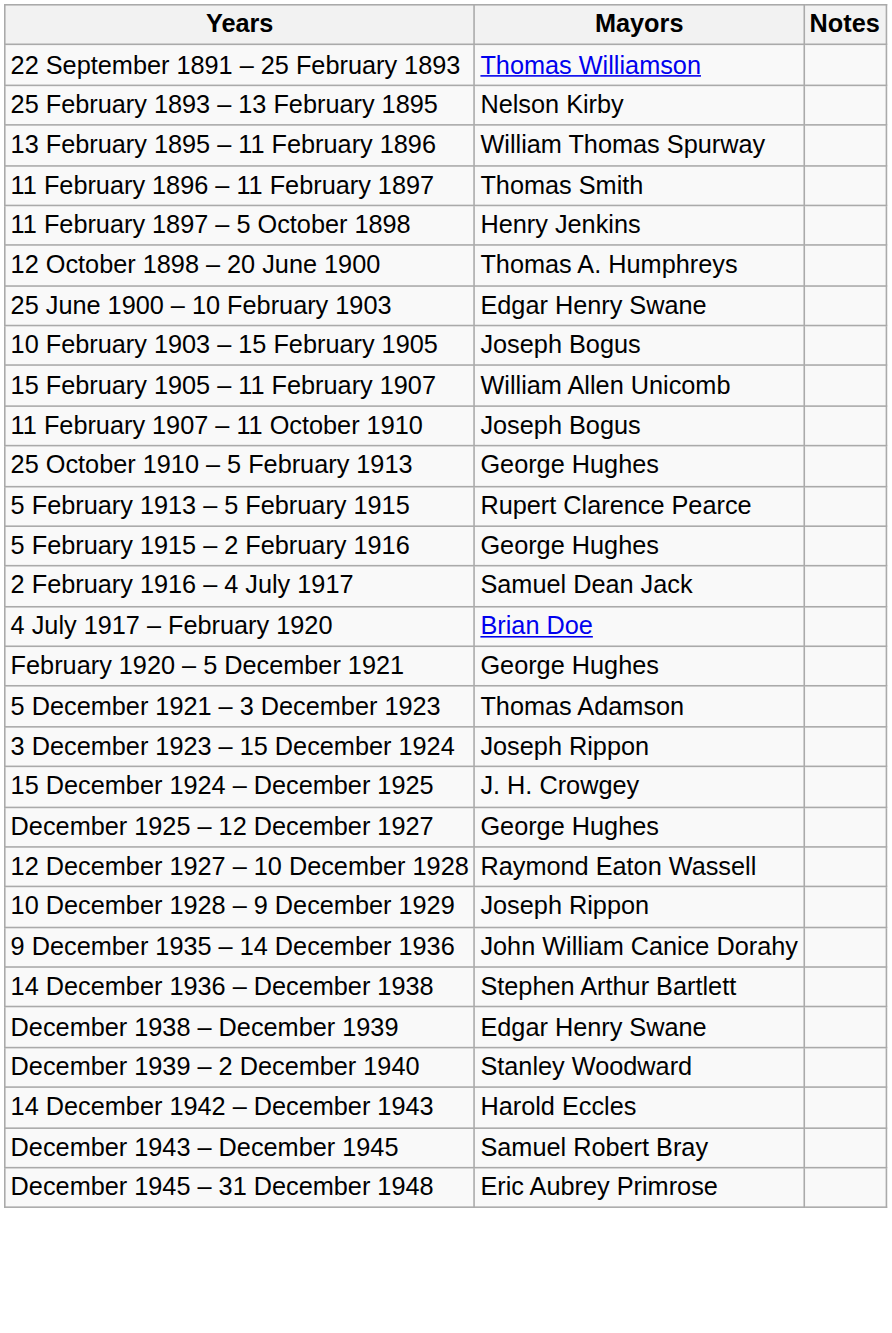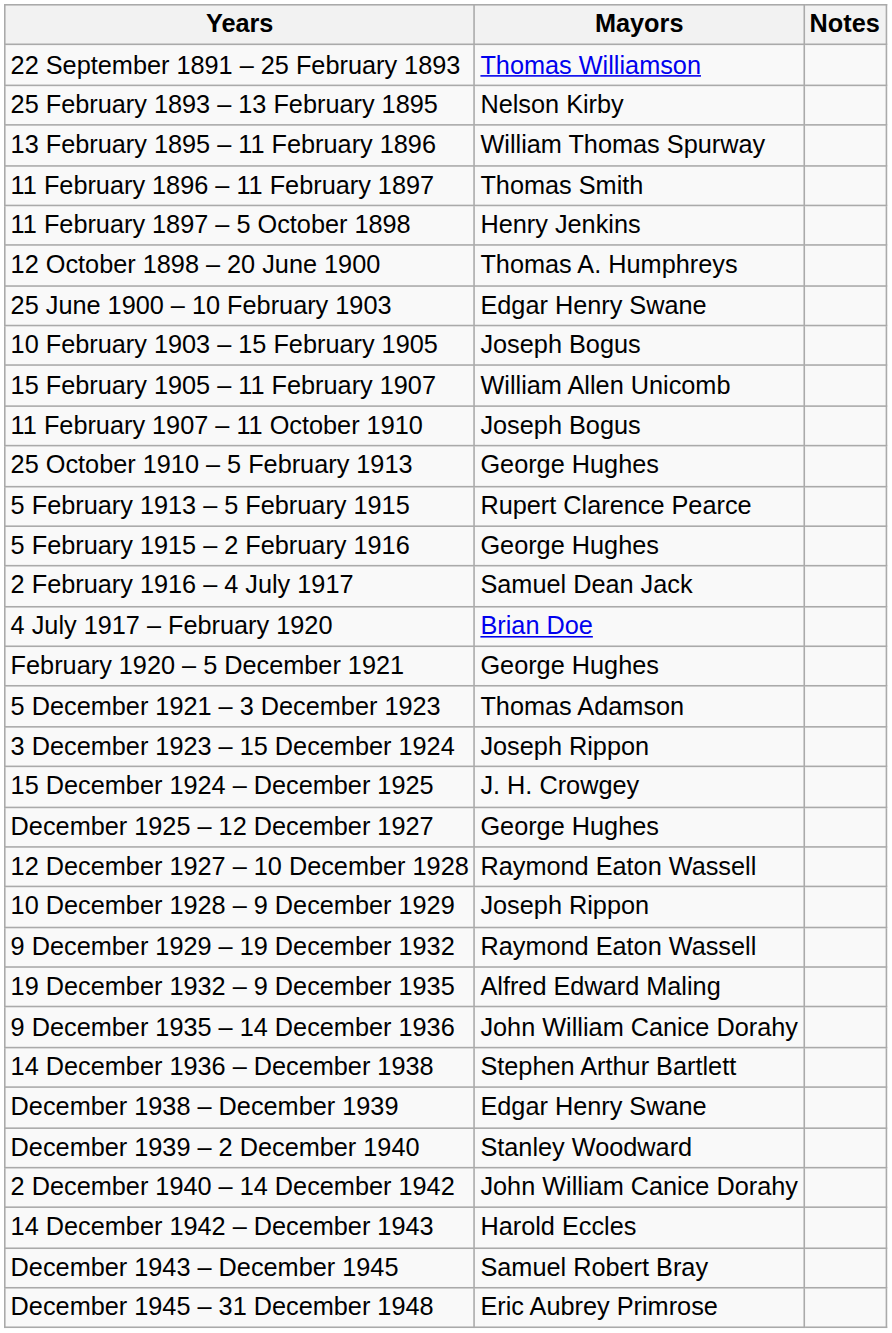 <table class="wikitable">
 <tr>
 <th>Years</th>
 <th>Mayors</th>
 <th>Notes</th>
 </tr>
 <tr>
 <td>22 September 1891 – 25 February 1893</td>
 <td><a href='#'> Thomas Williamson</a></td>
 <td></td>
 </tr>
 <tr>
 <td>25 February 1893 – 13 February 1895</td>
 <td>Nelson Kirby</td>
 <td></td>
 </tr>
 <tr>
 <td>13 February 1895 – 11 February 1896</td>
 <td>William Thomas Spurway</td>
 <td></td>
 </tr>
 <tr>
 <td>11 February 1896 – 11 February 1897</td>
 <td>Thomas Smith</td>
 <td></td>
 </tr>
 <tr>
 <td>11 February 1897 – 5 October 1898</td>
 <td>Henry Jenkins</td>
 <td></td>
 </tr>
 <tr>
 <td>12 October 1898 – 20 June 1900</td>
 <td>Thomas A. Humphreys</td>
 <td></td>
 </tr>
 <tr>
 <td>25 June 1900 – 10 February 1903</td>
 <td>Edgar Henry Swane</td>
 <td></td>
 </tr>
 <tr>
 <td>10 February 1903 – 15 February 1905</td>
 <td>Joseph Bogus</td>
 <td></td>
 </tr>
 <tr>
 <td>15 February 1905 – 11 February 1907</td>
 <td>William Allen Unicomb</td>
 <td></td>
 </tr>
 <tr>
 <td>11 February 1907 – 11 October 1910</td>
 <td>Joseph Bogus</td>
 <td></td>
 </tr>
 <tr>
 <td>25 October 1910 – 5 February 1913</td>
 <td>George Hughes</td>
 <td></td>
 </tr>
 <tr>
 <td>5 February 1913 – 5 February 1915</td>
 <td>Rupert Clarence Pearce</td>
 <td></td>
 </tr>
 <tr>
 <td>5 February 1915 – 2 February 1916</td>
 <td>George Hughes</td>
 <td></td>
 </tr>
 <tr>
 <td>2 February 1916 – 4 July 1917</td>
 <td>Samuel Dean Jack</td>
 <td></td>
 </tr>
 <tr>
 <td>4 July 1917 – February 1920</td>
 <td><a href='#'>Brian Doe</a></td>
 <td></td>
 </tr>
 <tr>
 <td>February 1920 – 5 December 1921</td>
 <td>George Hughes</td>
 <td></td>
 </tr>
 <tr>
 <td>5 December 1921 – 3 December 1923</td>
 <td>Thomas Adamson</td>
 <td></td>
 </tr>
 <tr>
 <td>3 December 1923 – 15 December 1924</td>
 <td>Joseph Rippon</td>
 <td></td>
 </tr>
 <tr>
 <td>15 December 1924 – December 1925</td>
 <td>J. H. Crowgey</td>
 <td></td>
 </tr>
 <tr>
 <td>December 1925 – 12 December 1927</td>
 <td>George Hughes</td>
 <td></td>
 </tr>
 <tr>
 <td>12 December 1927 – 10 December 1928</td>
 <td>Raymond Eaton Wassell</td>
 <td></td>
 </tr>
 <tr>
 <td>10 December 1928 – 9 December 1929</td>
 <td>Joseph Rippon</td>
 <td></td>
 </tr>
 <tr>
+<td>9 December 1929 – 19 December 1932</td>
+<td>Raymond Eaton Wassell</td>
+<td></td>
+</tr>
+<tr>
+<td>19 December 1932 – 9 December 1935</td>
+<td>Alfred Edward Maling</td>
+<td></td>
+</tr>
+<tr>
 <td>9 December 1935 – 14 December 1936</td>
 <td>John William Canice Dorahy</td>
 <td></td>
 </tr>
 <tr>
 <td>14 December 1936 – December 1938</td>
 <td>Stephen Arthur Bartlett</td>
 <td></td>
 </tr>
 <tr>
 <td>December 1938 – December 1939</td>
 <td>Edgar Henry Swane</td>
 <td></td>
 </tr>
 <tr>
 <td>December 1939 – 2 December 1940</td>
 <td>Stanley Woodward</td>
 <td></td>
 </tr>
 <tr>
+<td>2 December 1940 – 14 December 1942</td>
+<td>John William Canice Dorahy</td>
+<td></td>
+</tr>
+<tr>
 <td>14 December 1942 – December 1943</td>
 <td>Harold Eccles</td>
 <td></td>
 </tr>
 <tr>
 <td>December 1943 – December 1945</td>
 <td>Samuel Robert Bray</td>
 <td></td>
 </tr>
 <tr>
 <td>December 1945 – 31 December 1948</td>
 <td>Eric Aubrey Primrose</td>
 <td></td>
 </tr>
 </table>
